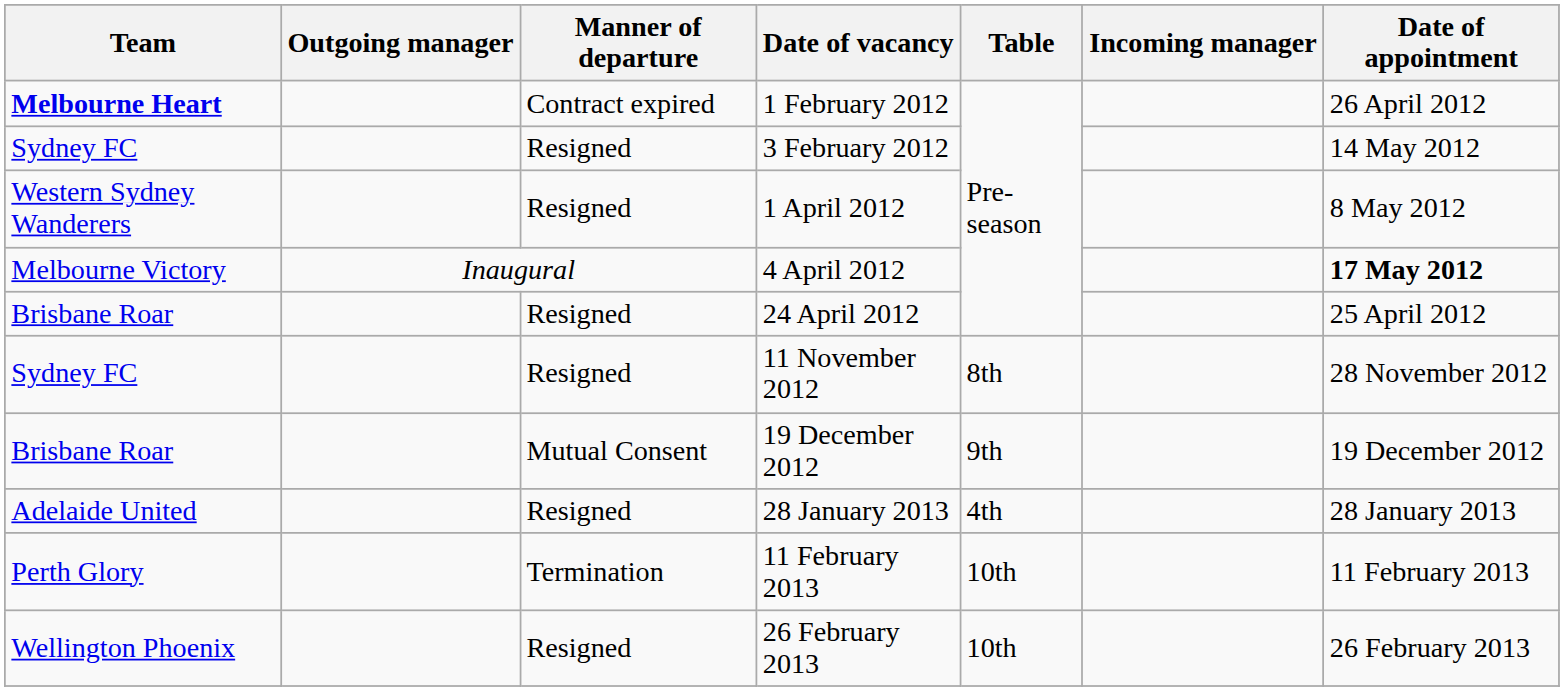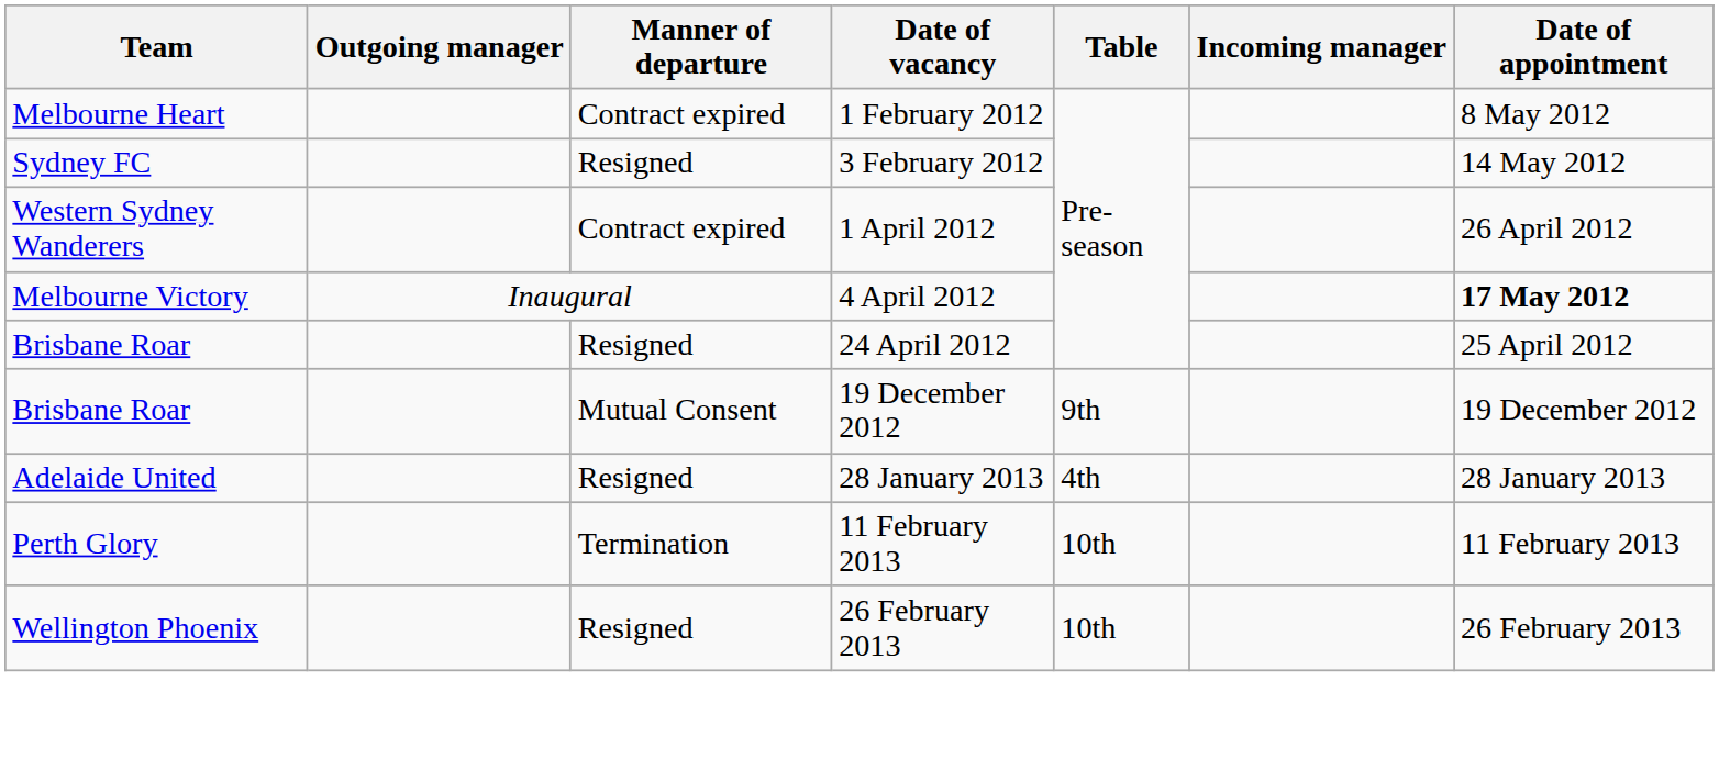 <table class="wikitable sortable" style="width:100%">
 <tr>
 <th>Team</th>
 <th>Outgoing manager</th>
 <th>Manner of departure</th>
 <th>Date of vacancy</th>
 <th>Table</th>
 <th>Incoming manager</th>
 <th>Date of appointment</th>
 </tr>
 <tr>
-<td><strong><a href='#'>Melbourne Heart</a></strong></td>
+<td><a href='#'>Melbourne Heart</a></td>
 <td></td>
 <td>Contract expired</td>
 <td>1 February 2012</td>
 <td rowspan=5>Pre-season</td>
 <td></td>
-<td>26 April 2012</td>
+<td>8 May 2012</td>
 </tr>
 <tr>
 <td><a href='#'>Sydney FC</a></td>
 <td></td>
 <td>Resigned</td>
 <td>3 February 2012</td>
 <td></td>
 <td>14 May 2012</td>
 </tr>
 <tr>
 <td><a href='#'>Western Sydney Wanderers</a></td>
 <td></td>
-<td>Resigned</td>
+<td>Contract expired</td>
 <td>1 April 2012</td>
 <td></td>
-<td>8 May 2012</td>
+<td>26 April 2012</td>
 </tr>
 <tr>
 <td><a href='#'>Melbourne Victory</a></td>
 <td colspan="2" style="text-align:center;"><em>Inaugural</em></td>
 <td>4 April 2012</td>
 <td></td>
 <td><strong>17 May 2012</strong></td>
 </tr>
 <tr>
 <td><a href='#'>Brisbane Roar</a></td>
 <td></td>
 <td>Resigned</td>
 <td>24 April 2012</td>
 <td></td>
 <td>25 April 2012</td>
-</tr>
-<tr>
-<td><a href='#'>Sydney FC</a></td>
-<td></td>
-<td>Resigned</td>
-<td>11 November 2012</td>
-<td>8th</td>
-<td></td>
-<td>28 November 2012</td>
 </tr>
 <tr>
 <td><a href='#'>Brisbane Roar</a></td>
 <td></td>
 <td>Mutual Consent</td>
 <td>19 December 2012</td>
 <td>9th</td>
 <td></td>
 <td>19 December 2012</td>
 </tr>
 <tr>
 <td><a href='#'>Adelaide United</a></td>
 <td></td>
 <td>Resigned</td>
 <td>28 January 2013</td>
 <td>4th</td>
 <td></td>
 <td>28 January 2013</td>
 </tr>
 <tr>
 <td><a href='#'>Perth Glory</a></td>
 <td></td>
 <td>Termination</td>
 <td>11 February 2013</td>
 <td>10th</td>
 <td></td>
 <td>11 February 2013</td>
 </tr>
 <tr>
 <td><a href='#'>Wellington Phoenix</a></td>
 <td></td>
 <td>Resigned</td>
 <td>26 February 2013</td>
 <td>10th</td>
 <td></td>
 <td>26 February 2013</td>
 </tr>
 </table>
